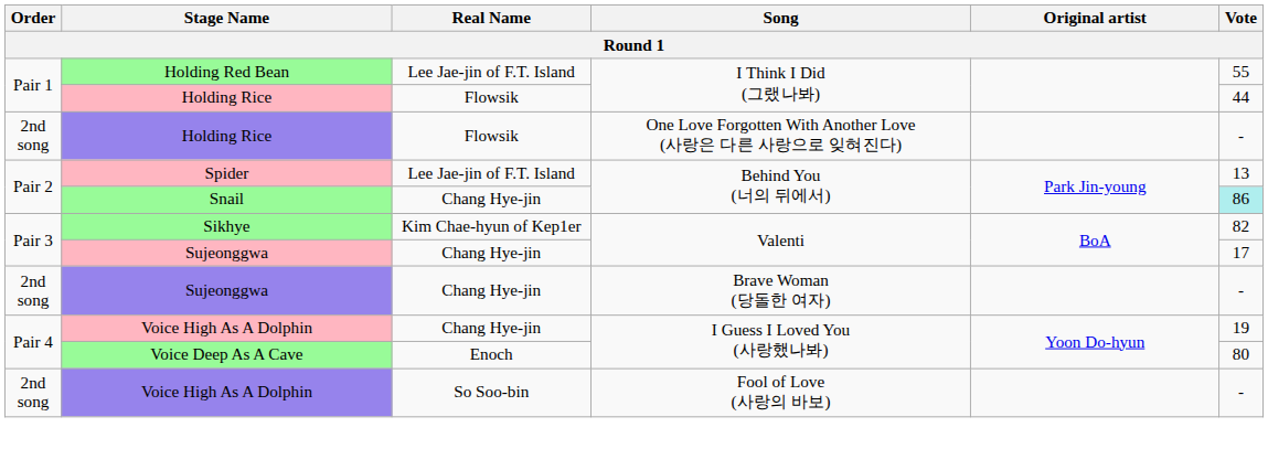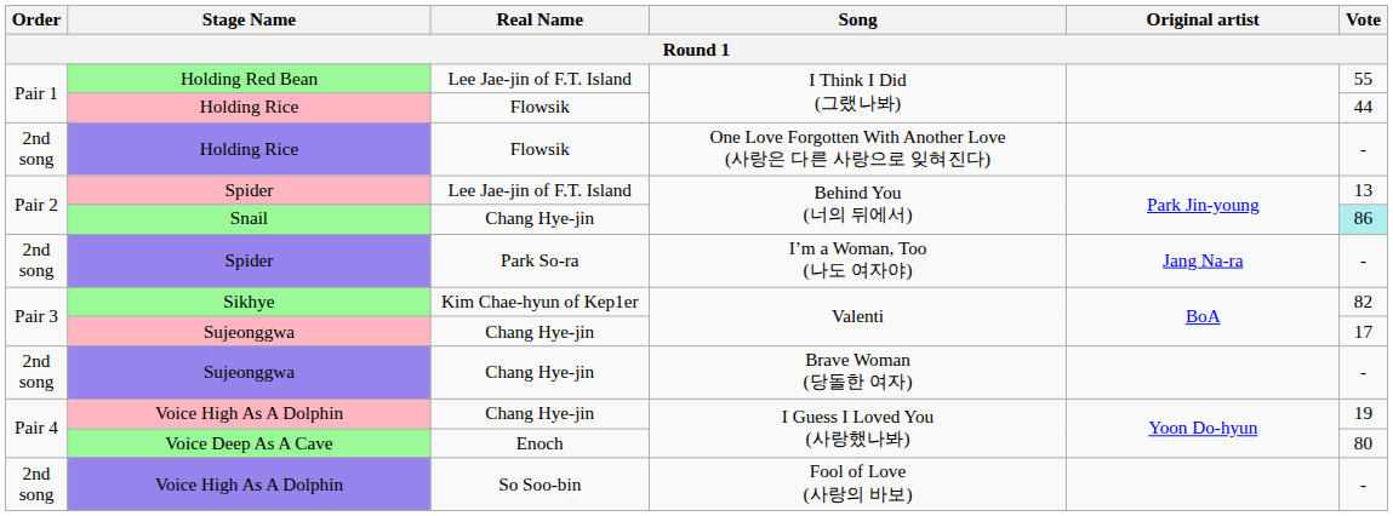 <table class="wikitable" style="text-align:center; width:95%;">
 <tr>
 <th style="width:1%;">Order</th>
 <th style="width:20%;">Stage Name</th>
 <th style="width:12%;">Real Name</th>
 <th style="width:23%;">Song</th>
 <th style="width:15%;">Original artist</th>
 <th style="width:1%;">Vote</th>
 </tr>
 <tr>
 <th colspan=6>Round 1</th>
 </tr>
 <tr>
 <td rowspan=2>Pair 1</td>
 <td bgcolor="palegreen">Holding Red Bean</td>
 <td>Lee Jae-jin of F.T. Island</td>
 <td rowspan=2>I Think I Did<br>(그랬나봐)</td>
 <td rowspan=2></td>
 <td>55</td>
 </tr>
 <tr>
 <td bgcolor="lightpink">Holding Rice</td>
 <td>Flowsik</td>
 <td>44</td>
 </tr>
 <tr>
 <td>2nd song</td>
 <td bgcolor="#9683EC">Holding Rice</td>
 <td>Flowsik</td>
 <td>One Love Forgotten With Another Love<br>(사랑은 다른 사랑으로 잊혀진다)</td>
 <td></td>
 <td>-</td>
 </tr>
 <tr>
 <td rowspan=2>Pair 2</td>
 <td bgcolor="lightpink">Spider</td>
 <td>Lee Jae-jin of F.T. Island</td>
 <td rowspan=2>Behind You<br>(너의 뒤에서)</td>
 <td rowspan=2><a href='#'>Park Jin-young</a></td>
 <td>13</td>
 </tr>
 <tr>
 <td bgcolor="palegreen">Snail</td>
 <td>Chang Hye-jin</td>
 <td style="background: paleturquoise;">86</td>
 </tr>
 <tr>
+<td>2nd song</td>
+<td bgcolor="#9683EC">Spider</td>
+<td>Park So-ra</td>
+<td>I’m a Woman, Too<br>(나도 여자야)</td>
+<td><a href='#'>Jang Na-ra</a></td>
+<td>-</td>
+</tr>
+<tr>
 <td rowspan=2>Pair 3</td>
 <td bgcolor="palegreen">Sikhye</td>
 <td>Kim Chae-hyun of Kep1er</td>
 <td rowspan=2>Valenti</td>
 <td rowspan=2><a href='#'>BoA</a></td>
 <td>82</td>
 </tr>
 <tr>
 <td bgcolor="lightpink">Sujeonggwa</td>
 <td>Chang Hye-jin</td>
 <td>17</td>
 </tr>
 <tr>
 <td>2nd song</td>
 <td bgcolor="#9683EC">Sujeonggwa</td>
 <td>Chang Hye-jin</td>
 <td>Brave Woman<br>(당돌한 여자)</td>
 <td></td>
 <td>-</td>
 </tr>
 <tr>
 <td rowspan=2>Pair 4</td>
 <td bgcolor="lightpink">Voice High As A Dolphin</td>
 <td>Chang Hye-jin</td>
 <td rowspan=2>I Guess I Loved You<br>(사랑했나봐)</td>
 <td rowspan=2><a href='#'>Yoon Do-hyun</a></td>
 <td>19</td>
 </tr>
 <tr>
 <td bgcolor="palegreen">Voice Deep As A Cave</td>
 <td>Enoch</td>
 <td>80</td>
 </tr>
 <tr>
 <td>2nd song</td>
 <td bgcolor="#9683EC">Voice High As A Dolphin</td>
 <td>So Soo-bin</td>
 <td>Fool of Love<br>(사랑의 바보)</td>
 <td></td>
 <td>-</td>
 </tr>
 </table>
